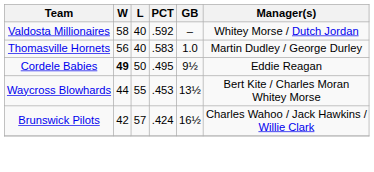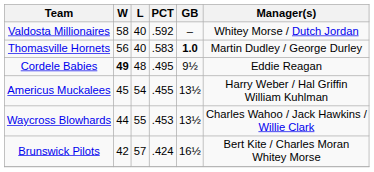 <table class="wikitable">
 <tr align=center style="background: #F2F2F2;">
 <th><strong>Team</strong></th>
 <th>W</th>
 <th>L</th>
 <th>PCT</th>
 <th>GB</th>
 <th>Manager(s)</th>
 </tr>
 <tr align=center>
 <td><a href='#'>Valdosta Millionaires</a></td>
 <td>58</td>
 <td>40</td>
 <td>.592</td>
 <td>–</td>
 <td>Whitey Morse / <a href='#'>Dutch Jordan</a></td>
 </tr>
 <tr align=center>
 <td><a href='#'>Thomasville Hornets</a></td>
 <td>56</td>
 <td>40</td>
 <td>.583</td>
-<td>1.0</td>
+<td><strong>1.0</strong></td>
 <td>Martin Dudley / George Durley</td>
 </tr>
 <tr align=center>
 <td><a href='#'>Cordele Babies</a></td>
 <td><strong>49</strong></td>
-<td>50</td>
+<td>48</td>
 <td>.495</td>
 <td>9½</td>
 <td>Eddie Reagan</td>
+</tr>
+<tr align=center>
+<td><a href='#'>Americus Muckalees</a></td>
+<td>45</td>
+<td>54</td>
+<td>.455</td>
+<td>13½</td>
+<td>Harry Weber / Hal Griffin <br>  William Kuhlman  </td>
 </tr>
 <tr align=center>
 <td><a href='#'>Waycross Blowhards</a></td>
 <td>44</td>
 <td>55</td>
 <td>.453</td>
 <td>13½</td>
-<td>Bert Kite / Charles Moran <br> Whitey Morse</td>
+<td>Charles Wahoo / Jack Hawkins /<br><a href='#'>Willie Clark</a></td>
 </tr>
 <tr align=center>
 <td><a href='#'>Brunswick Pilots</a></td>
 <td>42</td>
 <td>57</td>
 <td>.424</td>
 <td>16½</td>
-<td>Charles Wahoo / Jack Hawkins /<br><a href='#'>Willie Clark</a></td>
+<td>Bert Kite / Charles Moran <br> Whitey Morse</td>
 </tr>
 <tr align=center>
 </tr>
 </table>
